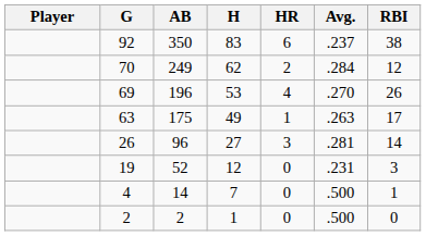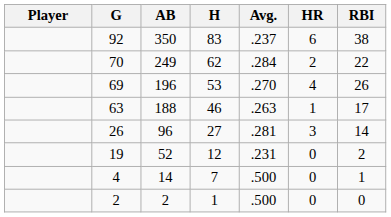 <table class="wikitable sortable">
 <tr>
 <th bgcolor="#DDDDFF" width="16%">Player</th>
 <th bgcolor="#DDDDFF" width="9%">G</th>
 <th bgcolor="#DDDDFF" width="9%">AB</th>
 <th bgcolor="#DDDDFF" width="9%">H</th>
+<th bgcolor="#DDDDFF" width="9%">Avg.</th>
 <th bgcolor="#DDDDFF" width="9%">HR</th>
-<th bgcolor="#DDDDFF" width="9%">Avg.</th>
 <th bgcolor="#DDDDFF" width="9%">RBI</th>
 </tr>
 <tr align="center">
 <td></td>
 <td>92</td>
 <td>350</td>
 <td>83</td>
+<td>.237</td>
 <td>6</td>
-<td>.237</td>
 <td>38</td>
 </tr>
 <tr align="center">
 <td></td>
 <td>70</td>
 <td>249</td>
 <td>62</td>
+<td>.284</td>
 <td>2</td>
-<td>.284</td>
-<td>12</td>
+<td>22</td>
 </tr>
 <tr align="center">
 <td></td>
 <td>69</td>
 <td>196</td>
 <td>53</td>
+<td>.270</td>
 <td>4</td>
-<td>.270</td>
 <td>26</td>
 </tr>
 <tr align="center">
 <td></td>
 <td>63</td>
-<td>175</td>
-<td>49</td>
+<td>188</td>
+<td>46</td>
+<td>.263</td>
 <td>1</td>
-<td>.263</td>
 <td>17</td>
 </tr>
 <tr align="center">
 <td></td>
 <td>26</td>
 <td>96</td>
 <td>27</td>
+<td>.281</td>
 <td>3</td>
-<td>.281</td>
 <td>14</td>
 </tr>
 <tr align="center">
 <td></td>
 <td>19</td>
 <td>52</td>
 <td>12</td>
+<td>.231</td>
 <td>0</td>
-<td>.231</td>
-<td>3</td>
+<td>2</td>
 </tr>
 <tr align="center">
 <td></td>
 <td>4</td>
 <td>14</td>
 <td>7</td>
+<td>.500</td>
 <td>0</td>
-<td>.500</td>
 <td>1</td>
 </tr>
 <tr align="center">
 <td></td>
 <td>2</td>
 <td>2</td>
 <td>1</td>
+<td>.500</td>
 <td>0</td>
-<td>.500</td>
 <td>0</td>
 </tr>
 </table>
